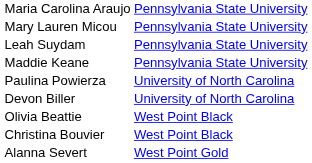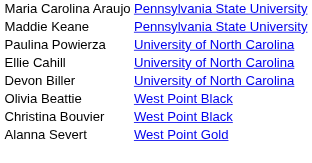 <table>
 <tr>
 <td>Maria Carolina Araujo</td>
-<td><a href='#'>Pennsylvania State University</a></td>
-</tr>
-<tr>
-<td>Mary Lauren Micou</td>
-<td><a href='#'>Pennsylvania State University</a></td>
-</tr>
-<tr>
-<td>Leah Suydam</td>
 <td><a href='#'>Pennsylvania State University</a></td>
 </tr>
 <tr>
 <td>Maddie Keane</td>
 <td><a href='#'>Pennsylvania State University</a></td>
 </tr>
 <tr>
 <td>Paulina Powierza</td>
+<td><a href='#'>University of North Carolina</a></td>
+</tr>
+<tr>
+<td>Ellie Cahill</td>
 <td><a href='#'>University of North Carolina</a></td>
 </tr>
 <tr>
 <td>Devon Biller</td>
 <td><a href='#'>University of North Carolina</a></td>
 </tr>
 <tr>
 <td>Olivia Beattie</td>
 <td><a href='#'>West Point Black</a></td>
 </tr>
 <tr>
 <td>Christina Bouvier</td>
 <td><a href='#'>West Point Black</a></td>
 </tr>
 <tr>
 <td>Alanna Severt</td>
 <td><a href='#'>West Point Gold</a></td>
 </tr>
 </table>
